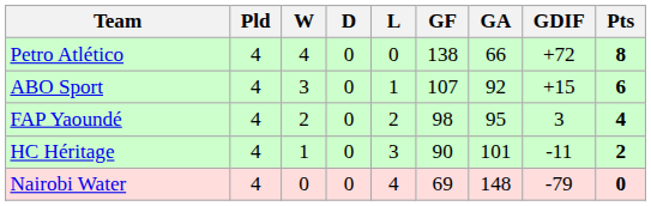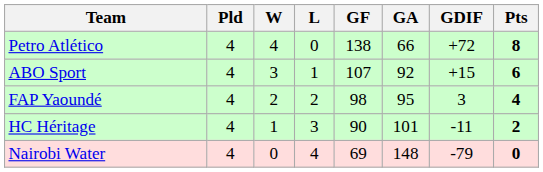 <table class=wikitable style="text-align:center" width=500>
 <tr>
 <th width=25%>Team</th>
 <th width=5%>Pld</th>
 <th width=5%>W</th>
-<th width=5%>D</th>
 <th width=5%>L</th>
 <th width=5%>GF</th>
 <th width=5%>GA</th>
 <th width=5%>GDIF</th>
 <th width=5%>Pts</th>
 </tr>
 <tr bgcolor=#ccffcc>
 <td align="left"> <a href='#'>Petro Atlético</a></td>
 <td>4</td>
 <td>4</td>
 <td>0</td>
-<td>0</td>
 <td>138</td>
 <td>66</td>
 <td>+72</td>
 <td><strong>8</strong></td>
 </tr>
 <tr bgcolor=#ccffcc>
 <td align="left"> <a href='#'>ABO Sport</a></td>
 <td>4</td>
 <td>3</td>
-<td>0</td>
 <td>1</td>
 <td>107</td>
 <td>92</td>
 <td>+15</td>
 <td><strong>6</strong></td>
 </tr>
 <tr bgcolor=#ccffcc>
 <td align="left"> <a href='#'>FAP Yaoundé</a></td>
 <td>4</td>
 <td>2</td>
-<td>0</td>
 <td>2</td>
 <td>98</td>
 <td>95</td>
 <td>3</td>
 <td><strong>4</strong></td>
 </tr>
 <tr bgcolor=#ccffcc>
 <td align="left"> <a href='#'>HC Héritage</a></td>
 <td>4</td>
 <td>1</td>
-<td>0</td>
 <td>3</td>
 <td>90</td>
 <td>101</td>
 <td>-11</td>
 <td><strong>2</strong></td>
 </tr>
 <tr bgcolor=#ffdddd>
 <td align="left"> <a href='#'>Nairobi Water</a></td>
 <td>4</td>
 <td>0</td>
-<td>0</td>
 <td>4</td>
 <td>69</td>
 <td>148</td>
 <td>-79</td>
 <td><strong>0</strong></td>
 </tr>
 </table>
